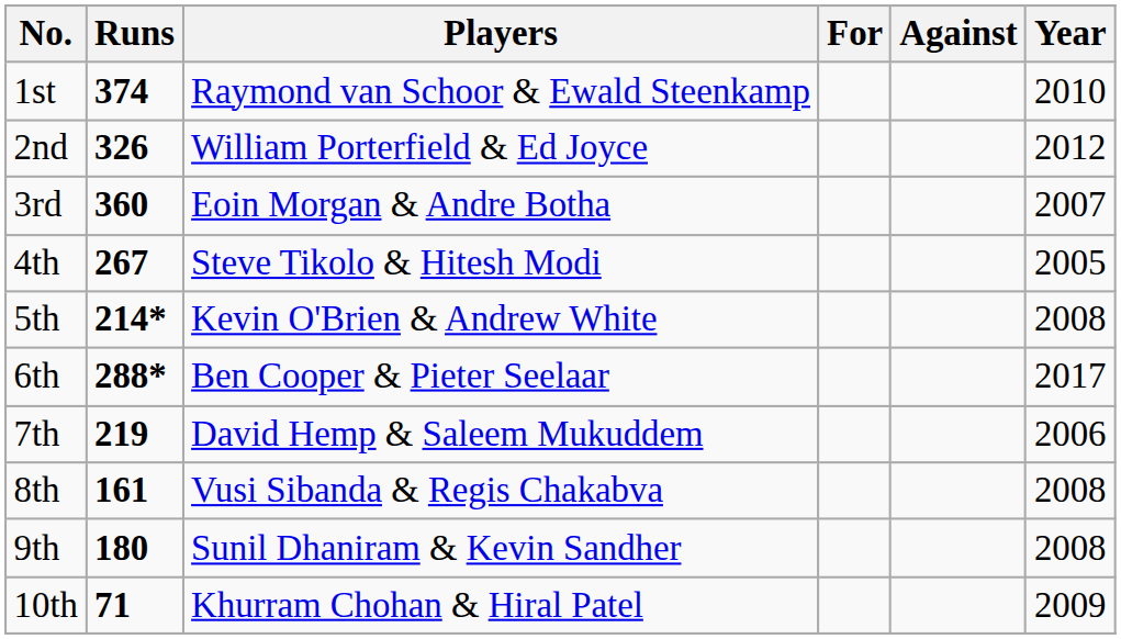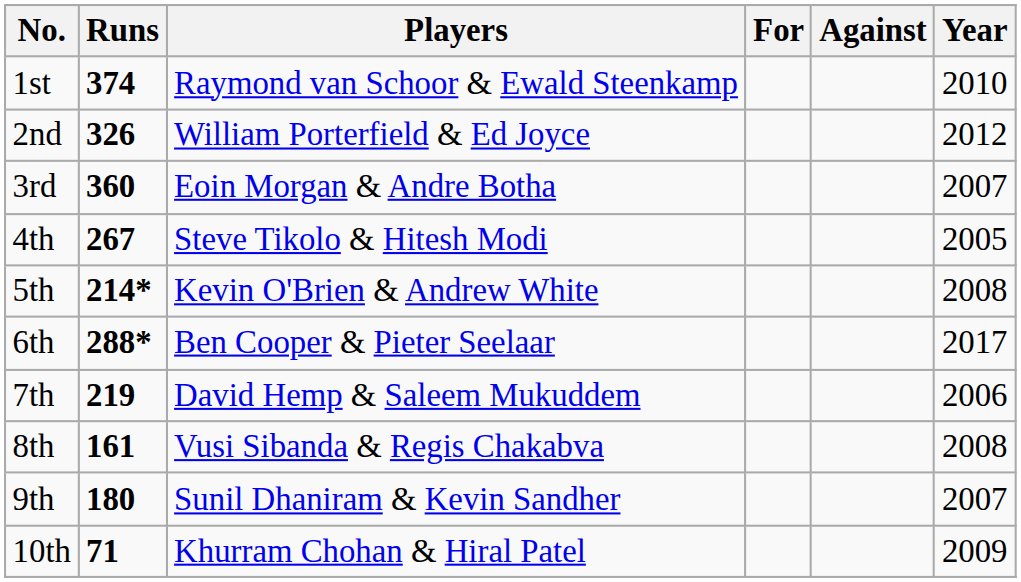 <table class="wikitable">
 <tr>
 <th>No.</th>
 <th>Runs</th>
 <th>Players</th>
 <th>For</th>
 <th>Against</th>
 <th>Year</th>
 </tr>
 <tr>
 <td>1st</td>
 <td><strong>374</strong></td>
 <td><a href='#'>Raymond van Schoor</a> & <a href='#'>Ewald Steenkamp</a></td>
 <td></td>
 <td></td>
 <td>2010</td>
 </tr>
 <tr>
 <td>2nd</td>
 <td><strong>326</strong></td>
 <td><a href='#'>William Porterfield</a> & <a href='#'>Ed Joyce</a></td>
 <td></td>
 <td></td>
 <td>2012</td>
 </tr>
 <tr>
 <td>3rd</td>
 <td><strong>360</strong></td>
 <td><a href='#'>Eoin Morgan</a> & <a href='#'>Andre Botha</a></td>
 <td></td>
 <td></td>
 <td>2007</td>
 </tr>
 <tr>
 <td>4th</td>
 <td><strong>267</strong></td>
 <td><a href='#'>Steve Tikolo</a> & <a href='#'>Hitesh Modi</a></td>
 <td></td>
 <td></td>
 <td>2005</td>
 </tr>
 <tr>
 <td>5th</td>
 <td><strong>214*</strong></td>
 <td><a href='#'>Kevin O'Brien</a> & <a href='#'>Andrew White</a></td>
 <td></td>
 <td></td>
 <td>2008</td>
 </tr>
 <tr>
 <td>6th</td>
 <td><strong>288*</strong></td>
 <td><a href='#'>Ben Cooper</a> & <a href='#'>Pieter Seelaar</a></td>
 <td></td>
 <td></td>
 <td>2017</td>
 </tr>
 <tr>
 <td>7th</td>
 <td><strong>219</strong></td>
 <td><a href='#'>David Hemp</a> & <a href='#'>Saleem Mukuddem</a></td>
 <td></td>
 <td></td>
 <td>2006</td>
 </tr>
 <tr>
 <td>8th</td>
 <td><strong>161</strong></td>
 <td><a href='#'>Vusi Sibanda</a> & <a href='#'>Regis Chakabva</a></td>
 <td></td>
 <td></td>
 <td>2008</td>
 </tr>
 <tr>
 <td>9th</td>
 <td><strong>180</strong></td>
 <td><a href='#'>Sunil Dhaniram</a> & <a href='#'>Kevin Sandher</a></td>
 <td></td>
 <td></td>
-<td>2008</td>
+<td>2007</td>
 </tr>
 <tr>
 <td>10th</td>
 <td><strong>71</strong></td>
 <td><a href='#'>Khurram Chohan</a> & <a href='#'>Hiral Patel</a></td>
 <td></td>
 <td></td>
 <td>2009</td>
 </tr>
 <tr>
 </tr>
 </table>
